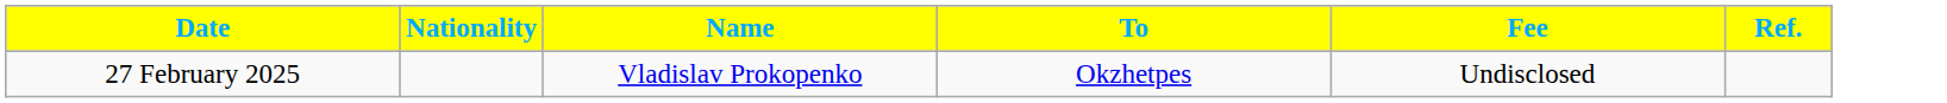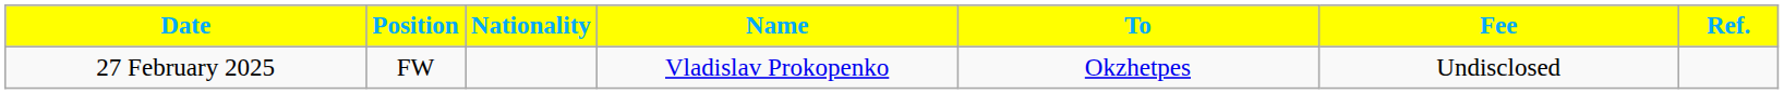 <table class="wikitable"  style="text-align:center; font-size:90%; ">
 <tr>
 <th style="background:#ffff00; color:#00AAFF; width:200px;">Date</th>
+<th style="background:#ffff00; color:#00AAFF; width:50px;">Position</th>
 <th style="background:#ffff00; color:#00AAFF; width:50px;">Nationality</th>
 <th style="background:#ffff00; color:#00AAFF; width:200px;">Name</th>
 <th style="background:#ffff00; color:#00AAFF; width:200px;">To</th>
 <th style="background:#ffff00; color:#00AAFF; width:200px;">Fee</th>
 <th style="background:#ffff00; color:#00AAFF; width:50px;">Ref.</th>
 </tr>
 <tr>
 <td>27 February 2025</td>
+<td>FW</td>
 <td></td>
 <td><a href='#'>Vladislav Prokopenko</a></td>
 <td><a href='#'>Okzhetpes</a></td>
 <td>Undisclosed</td>
 <td></td>
 </tr>
 </table>
